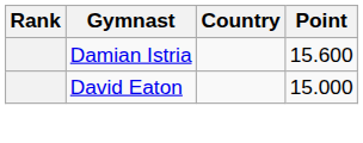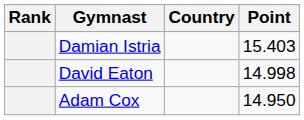 <table class="wikitable sortable">
 <tr>
 <th>Rank</th>
 <th>Gymnast</th>
 <th>Country</th>
 <th>Point</th>
 </tr>
 <tr>
 <th></th>
 <td><a href='#'>Damian Istria</a></td>
 <td></td>
-<td>15.600</td>
+<td>15.403</td>
 </tr>
 <tr>
 <th></th>
 <td><a href='#'>David Eaton</a></td>
 <td></td>
-<td>15.000</td>
+<td>14.998</td>
+</tr>
+<tr>
+<th></th>
+<td><a href='#'>Adam Cox</a></td>
+<td></td>
+<td>14.950</td>
 </tr>
 </table>
